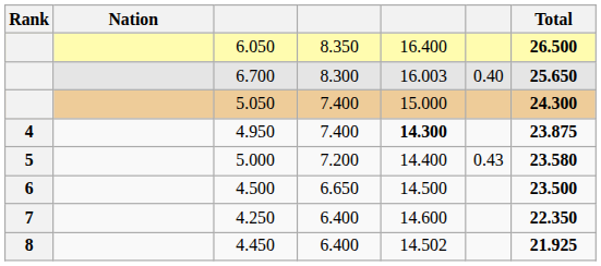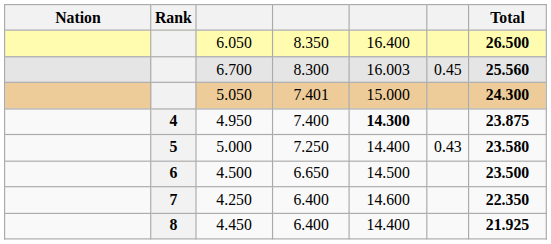 <table class="wikitable sortable" style="text-align:center; font-size:85%">
 <tr>
+<th ! scope="col" style="width:120px;">Nation</th>
 <th scope="col" style="width:25px;">Rank</th>
-<th ! scope="col" style="width:120px;">Nation</th>
 <th ! scope="col" style="width:60px;"></th>
 <th ! scope="col" style="width:60px;"></th>
 <th ! scope="col" style="width:60px;"></th>
 <th ! scope="col" style="width:30px;"></th>
 <th ! scope="col" style="width:60px;">Total</th>
 </tr>
 <tr style="background:#fffcaf;">
+<td style="text-align:left;"></td>
 <th scope=row style="text-align:center"></th>
-<td style="text-align:left;"></td>
 <td>6.050</td>
 <td>8.350</td>
 <td>16.400</td>
 <td></td>
 <td><strong>26.500</strong></td>
 </tr>
 <tr style="background:#e5e5e5;">
+<td style="text-align:left;"></td>
 <th scope=row style="text-align:center"></th>
-<td style="text-align:left;"></td>
 <td>6.700</td>
 <td>8.300</td>
 <td>16.003</td>
-<td>0.40</td>
-<td><strong>25.650</strong></td>
+<td>0.45</td>
+<td><strong>25.560</strong></td>
 </tr>
 <tr style="background:#ec9;">
+<td style="text-align:left;"></td>
 <th scope=row style="text-align:center"></th>
-<td style="text-align:left;"></td>
 <td>5.050</td>
-<td>7.400</td>
+<td>7.401</td>
 <td>15.000</td>
 <td></td>
 <td><strong>24.300</strong></td>
 </tr>
 <tr>
+<td style="text-align:left;"></td>
 <th scope=row style="text-align:center">4</th>
-<td style="text-align:left;"></td>
 <td>4.950</td>
 <td>7.400</td>
 <td><strong>14.300</strong></td>
 <td></td>
 <td><strong>23.875</strong></td>
 </tr>
 <tr>
+<td style="text-align:left;"></td>
 <th scope=row style="text-align:center">5</th>
-<td style="text-align:left;"></td>
 <td>5.000</td>
-<td>7.200</td>
+<td>7.250</td>
 <td>14.400</td>
 <td>0.43</td>
 <td><strong>23.580</strong></td>
 </tr>
 <tr>
+<td style="text-align:left;"></td>
 <th scope=row style="text-align:center">6</th>
-<td style="text-align:left;"></td>
 <td>4.500</td>
 <td>6.650</td>
 <td>14.500</td>
 <td></td>
 <td><strong>23.500</strong></td>
 </tr>
 <tr>
+<td style="text-align:left;"></td>
 <th scope=row style="text-align:center">7</th>
-<td style="text-align:left;"></td>
 <td>4.250</td>
 <td>6.400</td>
 <td>14.600</td>
 <td></td>
 <td><strong>22.350</strong></td>
 </tr>
 <tr>
+<td style="text-align:left;"></td>
 <th scope=row style="text-align:center">8</th>
-<td style="text-align:left;"></td>
 <td>4.450</td>
 <td>6.400</td>
-<td>14.502</td>
+<td>14.400</td>
 <td></td>
 <td><strong>21.925</strong></td>
 </tr>
 </table>
